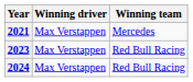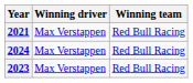 <table class="wikitable" style="font-size:85%">
 <tr>
 <th>Year</th>
 <th>Winning driver</th>
 <th>Winning team</th>
 </tr>
 <tr>
 <th><a href='#'>2021</a></th>
 <td> <a href='#'>Max Verstappen</a></td>
-<td> <a href='#'>Mercedes</a></td>
-</tr>
-<tr>
-<th><a href='#'>2023</a></th>
-<td> <a href='#'>Max Verstappen</a></td>
 <td> <a href='#'>Red Bull Racing</a></td>
 </tr>
 <tr>
 <th><a href='#'>2024</a></th>
 <td> <a href='#'>Max Verstappen</a></td>
 <td> <a href='#'>Red Bull Racing</a></td>
 </tr>
+<tr>
+<th><a href='#'>2023</a></th>
+<td> <a href='#'>Max Verstappen</a></td>
+<td> <a href='#'>Red Bull Racing</a></td>
+</tr>
 </table>
